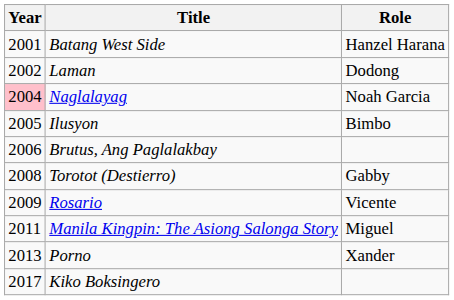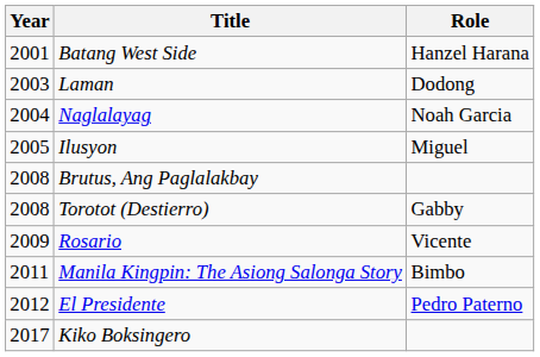 <table class="wikitable sortable">
 <tr>
 <th>Year</th>
 <th>Title</th>
 <th>Role</th>
 </tr>
 <tr>
 <td>2001</td>
 <td><em>Batang West Side</em></td>
 <td>Hanzel Harana</td>
 </tr>
 <tr>
-<td>2002</td>
+<td>2003</td>
 <td><em>Laman</em></td>
 <td>Dodong</td>
 </tr>
 <tr>
-<td style="background: pink;">2004</td>
+<td>2004</td>
 <td><em><a href='#'>Naglalayag</a></em></td>
 <td>Noah Garcia</td>
 </tr>
 <tr>
 <td>2005</td>
 <td><em>Ilusyon</em></td>
-<td>Bimbo</td>
+<td>Miguel</td>
 </tr>
 <tr>
-<td>2006</td>
+<td>2008</td>
 <td><em>Brutus, Ang Paglalakbay</em></td>
 <td></td>
 </tr>
 <tr>
 <td>2008</td>
 <td><em>Torotot (Destierro)</em></td>
 <td>Gabby</td>
 </tr>
 <tr>
 <td>2009</td>
 <td><em><a href='#'>Rosario</a></em></td>
 <td>Vicente</td>
 </tr>
 <tr>
 <td>2011</td>
 <td><em><a href='#'>Manila Kingpin: The Asiong Salonga Story</a></em></td>
-<td>Miguel</td>
+<td>Bimbo</td>
 </tr>
 <tr>
-<td>2013</td>
-<td><em>Porno</em></td>
-<td>Xander</td>
+<td>2012</td>
+<td><em><a href='#'>El Presidente</a></em></td>
+<td><a href='#'>Pedro Paterno</a></td>
 </tr>
 <tr>
 <td>2017</td>
 <td><em>Kiko Boksingero</em></td>
 <td></td>
 </tr>
 </table>
